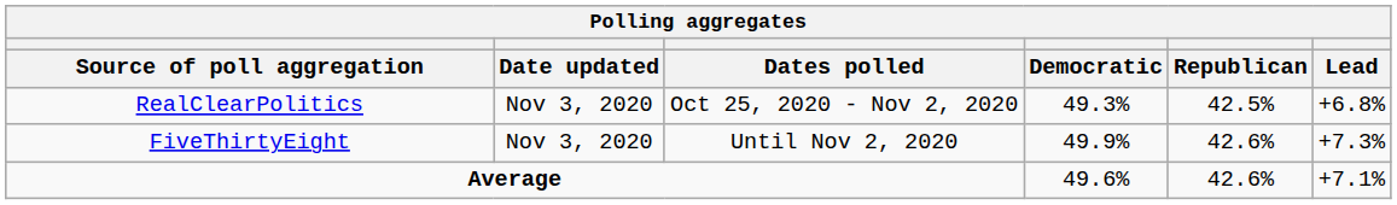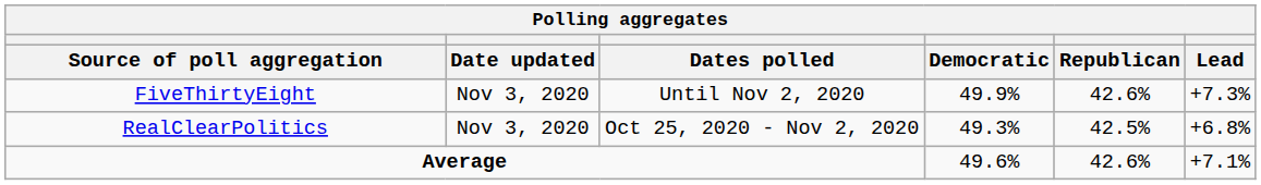 <table class="wikitable" style="font-size:90%; text-align:center">
 <tr valign=bottom style="font-size:90%;">
 <th colspan="6">Polling aggregates</th>
 </tr>
 <tr>
 <th></th>
 <th></th>
 <th></th>
 <th></th>
 <th></th>
 <th></th>
 </tr>
 <tr>
 <th style="width:250px;">Source of poll aggregation</th>
 <th>Date updated</th>
 <th>Dates polled</th>
 <th>Democratic</th>
 <th>Republican</th>
 <th>Lead</th>
 </tr>
 <tr>
+<td><a href='#'>FiveThirtyEight</a></td>
+<td>Nov 3, 2020</td>
+<td>Until Nov 2, 2020</td>
+<td>49.9%</td>
+<td>42.6%</td>
+<td>+7.3%</td>
+</tr>
+<tr>
 <td><a href='#'>RealClearPolitics</a></td>
 <td>Nov 3, 2020</td>
 <td>Oct 25, 2020 - Nov 2, 2020</td>
 <td>49.3%</td>
 <td>42.5%</td>
 <td>+6.8%</td>
 </tr>
 <tr>
-<td><a href='#'>FiveThirtyEight</a></td>
-<td>Nov 3, 2020</td>
-<td>Until Nov 2, 2020</td>
-<td>49.9%</td>
-<td>42.6%</td>
-<td>+7.3%</td>
-</tr>
-<tr>
 <td colspan="3"><strong>Average</strong></td>
 <td>49.6%</td>
 <td>42.6%</td>
 <td>+7.1%</td>
 </tr>
 </table>
